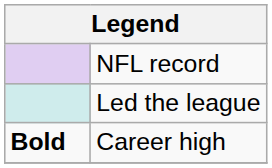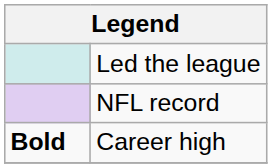 <table class="wikitable">
 <tr>
 <th colspan="2">Legend</th>
 </tr>
 <tr>
+<td style="background:#cfecec; width:3em;"></td>
+<td>Led the league</td>
+</tr>
+<tr>
 <td style="background:#e0cef2;"></td>
 <td>NFL record</td>
-</tr>
-<tr>
-<td style="background:#cfecec; width:3em;"></td>
-<td>Led the league</td>
 </tr>
 <tr>
 <td><strong>Bold</strong></td>
 <td>Career high</td>
 </tr>
 <tr>
 </tr>
 </table>
